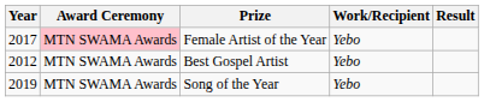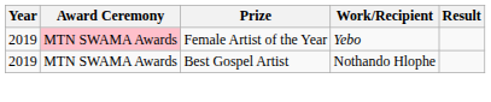 <table class="wikitable">
 <tr>
 <th>Year</th>
 <th>Award Ceremony</th>
 <th>Prize</th>
 <th>Work/Recipient</th>
 <th>Result</th>
 </tr>
 <tr>
-<td>2017</td>
+<td>2019</td>
 <td style="background: pink;">MTN SWAMA Awards</td>
 <td>Female Artist of the Year</td>
 <td><em>Yebo</em></td>
 <td></td>
 </tr>
 <tr>
-<td>2012</td>
+<td>2019</td>
 <td>MTN SWAMA Awards</td>
 <td>Best Gospel Artist</td>
-<td><em>Yebo</em></td>
-<td></td>
-</tr>
-<tr>
-<td>2019</td>
-<td>MTN SWAMA Awards</td>
-<td>Song of the Year</td>
-<td><em>Yebo</em></td>
+<td>Nothando Hlophe</td>
 <td></td>
 </tr>
 </table>
